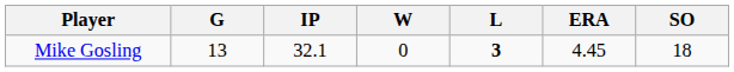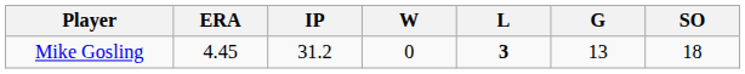 <table class="wikitable sortable">
 <tr>
 <th bgcolor="#DDDDFF" width="16%">Player</th>
-<th bgcolor="#DDDDFF" width="9%">G</th>
+<th bgcolor="#DDDDFF" width="9%">ERA</th>
 <th bgcolor="#DDDDFF" width="9%">IP</th>
 <th bgcolor="#DDDDFF" width="9%">W</th>
 <th bgcolor="#DDDDFF" width="9%">L</th>
-<th bgcolor="#DDDDFF" width="9%">ERA</th>
+<th bgcolor="#DDDDFF" width="9%">G</th>
 <th bgcolor="#DDDDFF" width="9%">SO</th>
 </tr>
 <tr align=center>
 <td><a href='#'>Mike Gosling</a></td>
-<td>13</td>
-<td>32.1</td>
+<td>4.45</td>
+<td>31.2</td>
 <td>0</td>
 <td><strong>3</strong></td>
-<td>4.45</td>
+<td>13</td>
 <td>18</td>
 </tr>
 </table>
